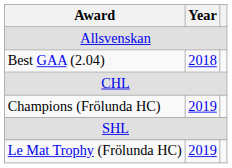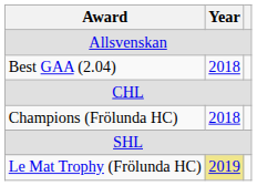 <table class="wikitable">
 <tr>
 <th>Award</th>
 <th>Year</th>
 <th></th>
 </tr>
 <tr ALIGN="center" bgcolor="#e0e0e0">
 <td colspan="3"><a href='#'>Allsvenskan</a></td>
 </tr>
 <tr>
 <td>Best <a href='#'>GAA</a> (2.04)</td>
 <td><a href='#'>2018</a></td>
 <td></td>
 </tr>
 <tr ALIGN="center" bgcolor="#e0e0e0">
 <td colspan="3"><a href='#'>CHL</a></td>
 </tr>
 <tr>
 <td>Champions (Frölunda HC)</td>
-<td><a href='#'>2019</a></td>
+<td><a href='#'>2018</a></td>
 <td></td>
 </tr>
 <tr ALIGN="center" bgcolor="#e0e0e0">
 <td colspan="3"><a href='#'>SHL</a></td>
 </tr>
 <tr>
 <td><a href='#'>Le Mat Trophy</a> (Frölunda HC)</td>
-<td><a href='#'>2019</a></td>
+<td style="background: khaki;"><a href='#'>2019</a></td>
 <td></td>
 </tr>
 </table>
